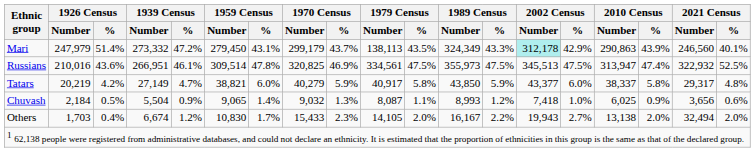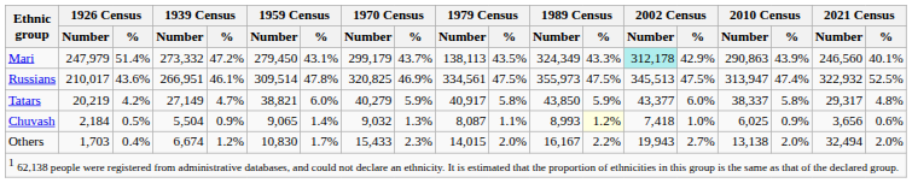 <table class="wikitable" style="text-align: right;">
 <tr style="background:#e0e0e0;">
 <th rowspan="2">Ethnic<br>group</th>
 <th colspan="2">1926 Census</th>
 <th colspan="2">1939 Census</th>
 <th colspan="2">1959 Census</th>
 <th colspan="2">1970 Census</th>
 <th colspan="2">1979 Census</th>
 <th colspan="2">1989 Census</th>
 <th colspan="2">2002 Census</th>
 <th colspan="2">2010 Census</th>
 <th colspan="2">2021 Census</th>
 </tr>
 <tr style="background:#e0e0e0;">
 <th>Number</th>
 <th>%</th>
 <th>Number</th>
 <th>%</th>
 <th>Number</th>
 <th>%</th>
 <th>Number</th>
 <th>%</th>
 <th>Number</th>
 <th>%</th>
 <th>Number</th>
 <th>%</th>
 <th>Number</th>
 <th>%</th>
 <th>Number</th>
 <th>%</th>
 <th>Number</th>
 <th>%</th>
 </tr>
 <tr>
 <td style="text-align:left;"><a href='#'>Mari</a></td>
 <td>247,979</td>
 <td>51.4%</td>
 <td>273,332</td>
 <td>47.2%</td>
 <td>279,450</td>
 <td>43.1%</td>
 <td>299,179</td>
 <td>43.7%</td>
 <td>138,113</td>
 <td>43.5%</td>
 <td>324,349</td>
 <td>43.3%</td>
 <td style="background: paleturquoise;">312,178</td>
 <td>42.9%</td>
 <td>290,863</td>
 <td>43.9%</td>
 <td>246,560</td>
 <td>40.1%</td>
 </tr>
 <tr>
 <td style="text-align:left;"><a href='#'>Russians</a></td>
-<td>210,016</td>
+<td>210,017</td>
 <td>43.6%</td>
 <td>266,951</td>
 <td>46.1%</td>
 <td>309,514</td>
 <td>47.8%</td>
 <td>320,825</td>
 <td>46.9%</td>
 <td>334,561</td>
 <td>47.5%</td>
 <td>355,973</td>
 <td>47.5%</td>
 <td>345,513</td>
 <td>47.5%</td>
 <td>313,947</td>
 <td>47.4%</td>
 <td>322,932</td>
 <td>52.5%</td>
 </tr>
 <tr>
 <td align="left"><a href='#'>Tatars</a></td>
 <td>20,219</td>
 <td>4.2%</td>
 <td>27,149</td>
 <td>4.7%</td>
 <td>38,821</td>
 <td>6.0%</td>
 <td>40,279</td>
 <td>5.9%</td>
 <td>40,917</td>
 <td>5.8%</td>
 <td>43,850</td>
 <td>5.9%</td>
 <td>43,377</td>
 <td>6.0%</td>
 <td>38,337</td>
 <td>5.8%</td>
 <td>29,317</td>
 <td>4.8%</td>
 </tr>
 <tr>
 <td align="left"><a href='#'>Chuvash</a></td>
 <td>2,184</td>
 <td>0.5%</td>
 <td>5,504</td>
 <td>0.9%</td>
 <td>9,065</td>
 <td>1.4%</td>
 <td>9,032</td>
 <td>1.3%</td>
 <td>8,087</td>
 <td>1.1%</td>
 <td>8,993</td>
-<td>1.2%</td>
+<td style="background: lightyellow;">1.2%</td>
 <td>7,418</td>
 <td>1.0%</td>
 <td>6,025</td>
 <td>0.9%</td>
 <td>3,656</td>
 <td>0.6%</td>
 </tr>
 <tr>
 <td style="text-align:left;">Others</td>
 <td>1,703</td>
 <td>0.4%</td>
 <td>6,674</td>
 <td>1.2%</td>
 <td>10,830</td>
 <td>1.7%</td>
 <td>15,433</td>
 <td>2.3%</td>
-<td>14,105</td>
+<td>14,015</td>
 <td>2.0%</td>
 <td>16,167</td>
 <td>2.2%</td>
 <td>19,943</td>
 <td>2.7%</td>
 <td>13,138</td>
 <td>2.0%</td>
 <td>32,494</td>
 <td>2.0%</td>
 </tr>
 <tr>
 <td style="text-align:left;" colspan="19"><sup>1</sup> <small>62,138 people were registered from administrative databases, and could not declare an ethnicity. It is estimated that the proportion of ethnicities in this group is the same as that of the declared group.</small></td>
 </tr>
 </table>
